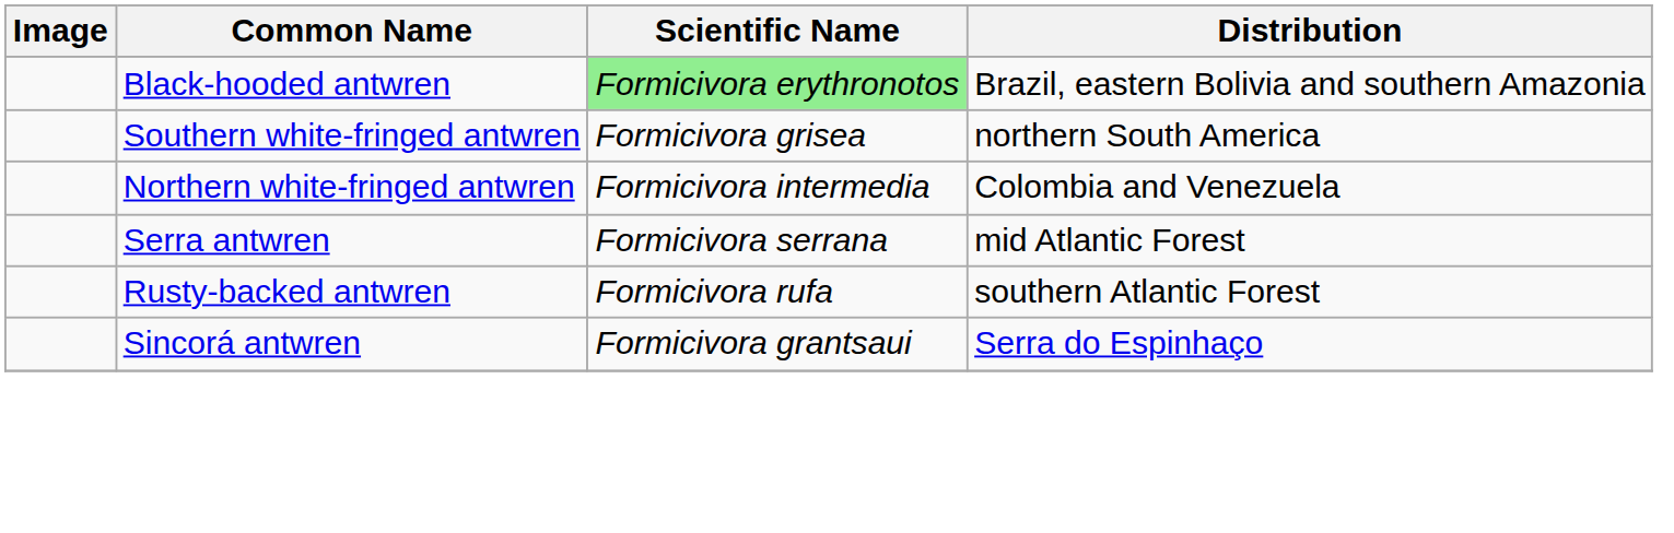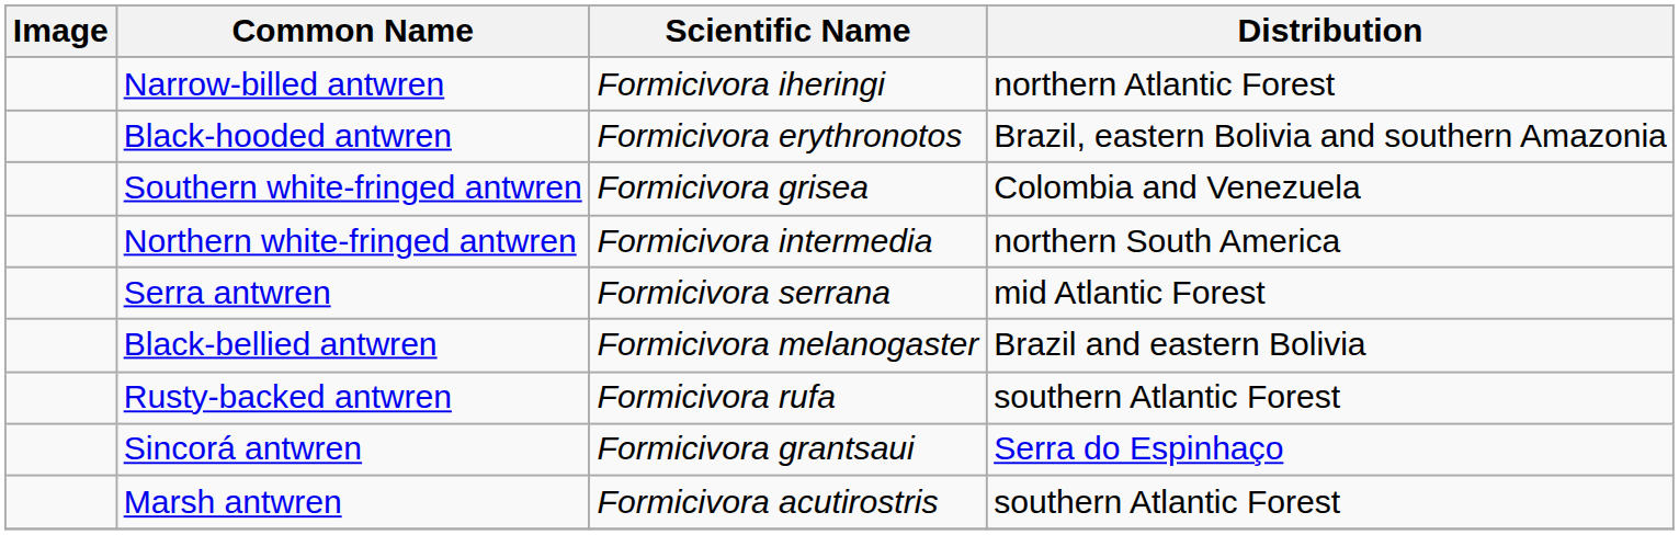 <table class="wikitable">
 <tr>
 <th>Image</th>
 <th>Common Name</th>
 <th>Scientific Name</th>
 <th>Distribution</th>
 </tr>
 <tr>
 <td></td>
+<td><a href='#'>Narrow-billed antwren</a></td>
+<td><em>Formicivora iheringi</em></td>
+<td>northern Atlantic Forest</td>
+</tr>
+<tr>
+<td></td>
 <td><a href='#'>Black-hooded antwren</a></td>
-<td style="background: lightgreen;"><em>Formicivora erythronotos</em></td>
+<td><em>Formicivora erythronotos</em></td>
 <td>Brazil, eastern Bolivia and southern Amazonia</td>
 </tr>
 <tr>
 <td></td>
 <td><a href='#'>Southern white-fringed antwren</a></td>
 <td><em>Formicivora grisea</em></td>
-<td>northern South America</td>
+<td>Colombia and Venezuela</td>
 </tr>
 <tr>
 <td></td>
 <td><a href='#'>Northern white-fringed antwren</a></td>
 <td><em>Formicivora intermedia</em></td>
-<td>Colombia and Venezuela</td>
+<td>northern South America</td>
 </tr>
 <tr>
 <td></td>
 <td><a href='#'>Serra antwren</a></td>
 <td><em>Formicivora serrana</em></td>
 <td>mid Atlantic Forest</td>
+</tr>
+<tr>
+<td></td>
+<td><a href='#'>Black-bellied antwren</a></td>
+<td><em>Formicivora melanogaster</em></td>
+<td>Brazil and eastern Bolivia</td>
 </tr>
 <tr>
 <td></td>
 <td><a href='#'>Rusty-backed antwren</a></td>
 <td><em>Formicivora rufa</em></td>
 <td>southern Atlantic Forest</td>
 </tr>
 <tr>
 <td></td>
 <td><a href='#'>Sincorá antwren</a></td>
 <td><em>Formicivora grantsaui</em></td>
 <td><a href='#'>Serra do Espinhaço</a></td>
 </tr>
 <tr>
+<td></td>
+<td><a href='#'>Marsh antwren</a></td>
+<td><em>Formicivora acutirostris</em></td>
+<td>southern Atlantic Forest</td>
+</tr>
+<tr>
 </tr>
 </table>
